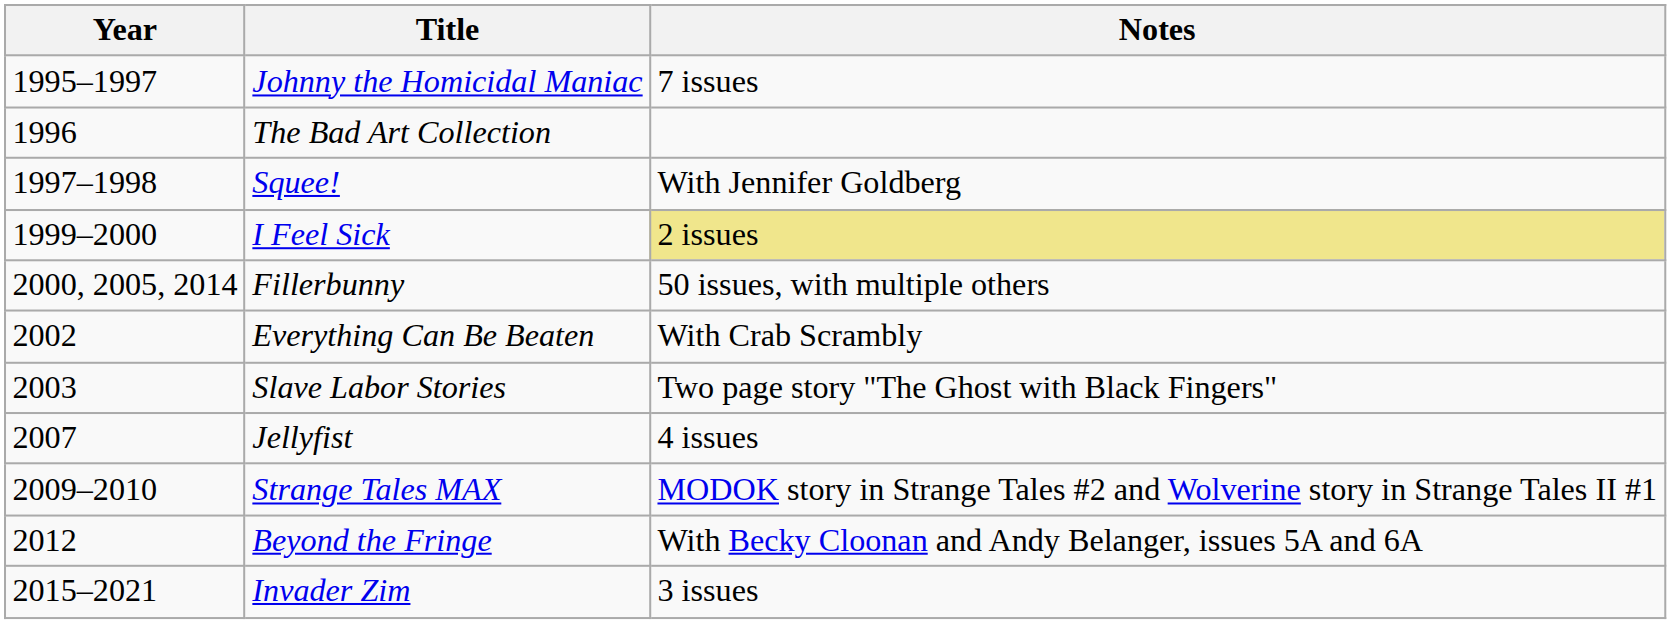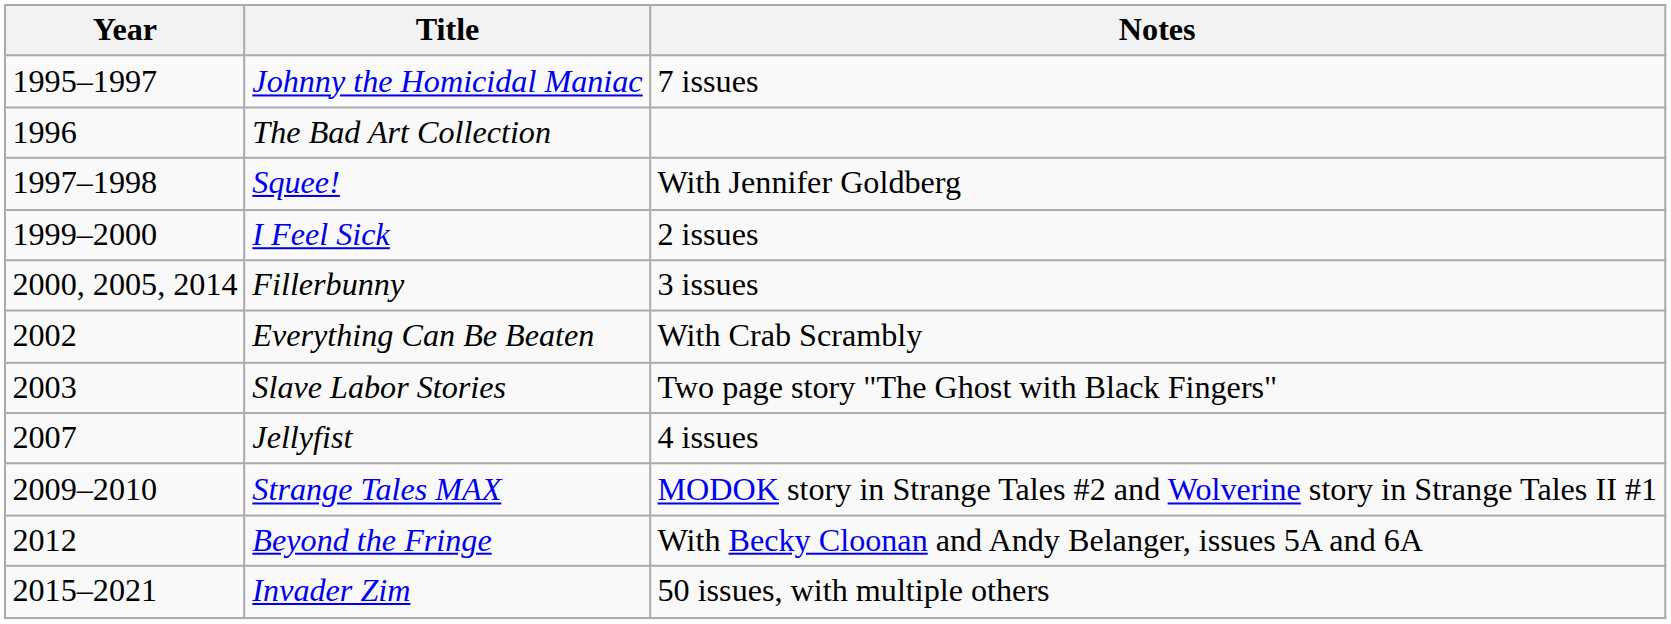 <table class="wikitable sortable">
 <tr>
 <th>Year</th>
 <th>Title</th>
 <th>Notes</th>
 </tr>
 <tr>
 <td>1995–1997</td>
 <td><em><a href='#'>Johnny the Homicidal Maniac</a></em></td>
 <td>7 issues</td>
 </tr>
 <tr>
 <td>1996</td>
 <td><em>The Bad Art Collection</em></td>
 <td></td>
 </tr>
 <tr>
 <td>1997–1998</td>
 <td><em><a href='#'>Squee!</a></em></td>
 <td>With Jennifer Goldberg</td>
 </tr>
 <tr>
 <td>1999–2000</td>
 <td><em><a href='#'>I Feel Sick</a></em></td>
-<td style="background: khaki;">2 issues</td>
+<td>2 issues</td>
 </tr>
 <tr>
 <td>2000, 2005, 2014</td>
 <td><em>Fillerbunny</em></td>
-<td>50 issues, with multiple others</td>
+<td>3 issues</td>
 </tr>
 <tr>
 <td>2002</td>
 <td><em>Everything Can Be Beaten</em></td>
 <td>With Crab Scrambly</td>
 </tr>
 <tr>
 <td>2003</td>
 <td><em>Slave Labor Stories</em></td>
 <td>Two page story "The Ghost with Black Fingers"</td>
 </tr>
 <tr>
 <td>2007</td>
 <td><em>Jellyfist</em></td>
 <td>4 issues</td>
 </tr>
 <tr>
 <td>2009–2010</td>
 <td><em><a href='#'>Strange Tales MAX</a></em></td>
 <td><a href='#'>MODOK</a> story in Strange Tales #2 and <a href='#'>Wolverine</a> story in Strange Tales II #1</td>
 </tr>
 <tr>
 <td>2012</td>
 <td><em><a href='#'>Beyond the Fringe</a></em></td>
 <td>With <a href='#'>Becky Cloonan</a> and Andy Belanger, issues 5A and 6A</td>
 </tr>
 <tr>
 <td>2015–2021</td>
 <td><em><a href='#'>Invader Zim</a></em></td>
-<td>3 issues</td>
+<td>50 issues, with multiple others</td>
 </tr>
 </table>
